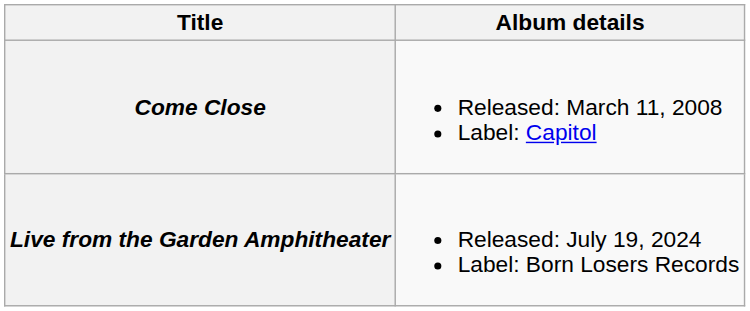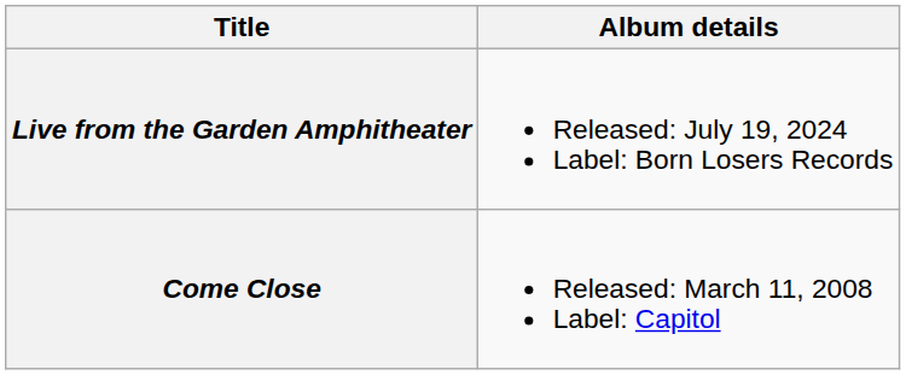 <table class="wikitable plainrowheaders">
 <tr>
 <th>Title</th>
 <th>Album details</th>
 </tr>
 <tr>
+<th scope="row"><em>Live from the Garden Amphitheater</em></th>
+<td><br><ul><li>Released: July 19, 2024</li><li>Label: Born Losers Records</li></ul></td>
+</tr>
+<tr>
 <th scope="row"><em>Come Close</em></th>
 <td><br><ul><li>Released: March 11, 2008</li><li>Label: <a href='#'>Capitol</a></li></ul></td>
 </tr>
-<tr>
-<th scope="row"><em>Live from the Garden Amphitheater</em></th>
-<td><br><ul><li>Released: July 19, 2024</li><li>Label: Born Losers Records</li></ul></td>
-</tr>
 </table>
